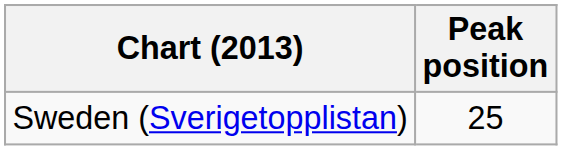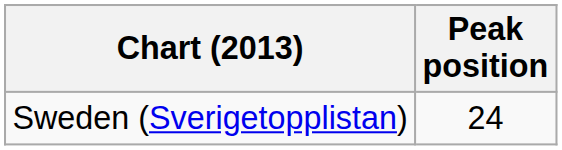 <table class="wikitable">
 <tr>
 <th>Chart (2013)</th>
 <th>Peak<br>position</th>
 </tr>
 <tr>
 <td>Sweden (<a href='#'>Sverigetopplistan</a>)</td>
-<td align="center">25</td>
+<td align="center">24</td>
 </tr>
 </table>
